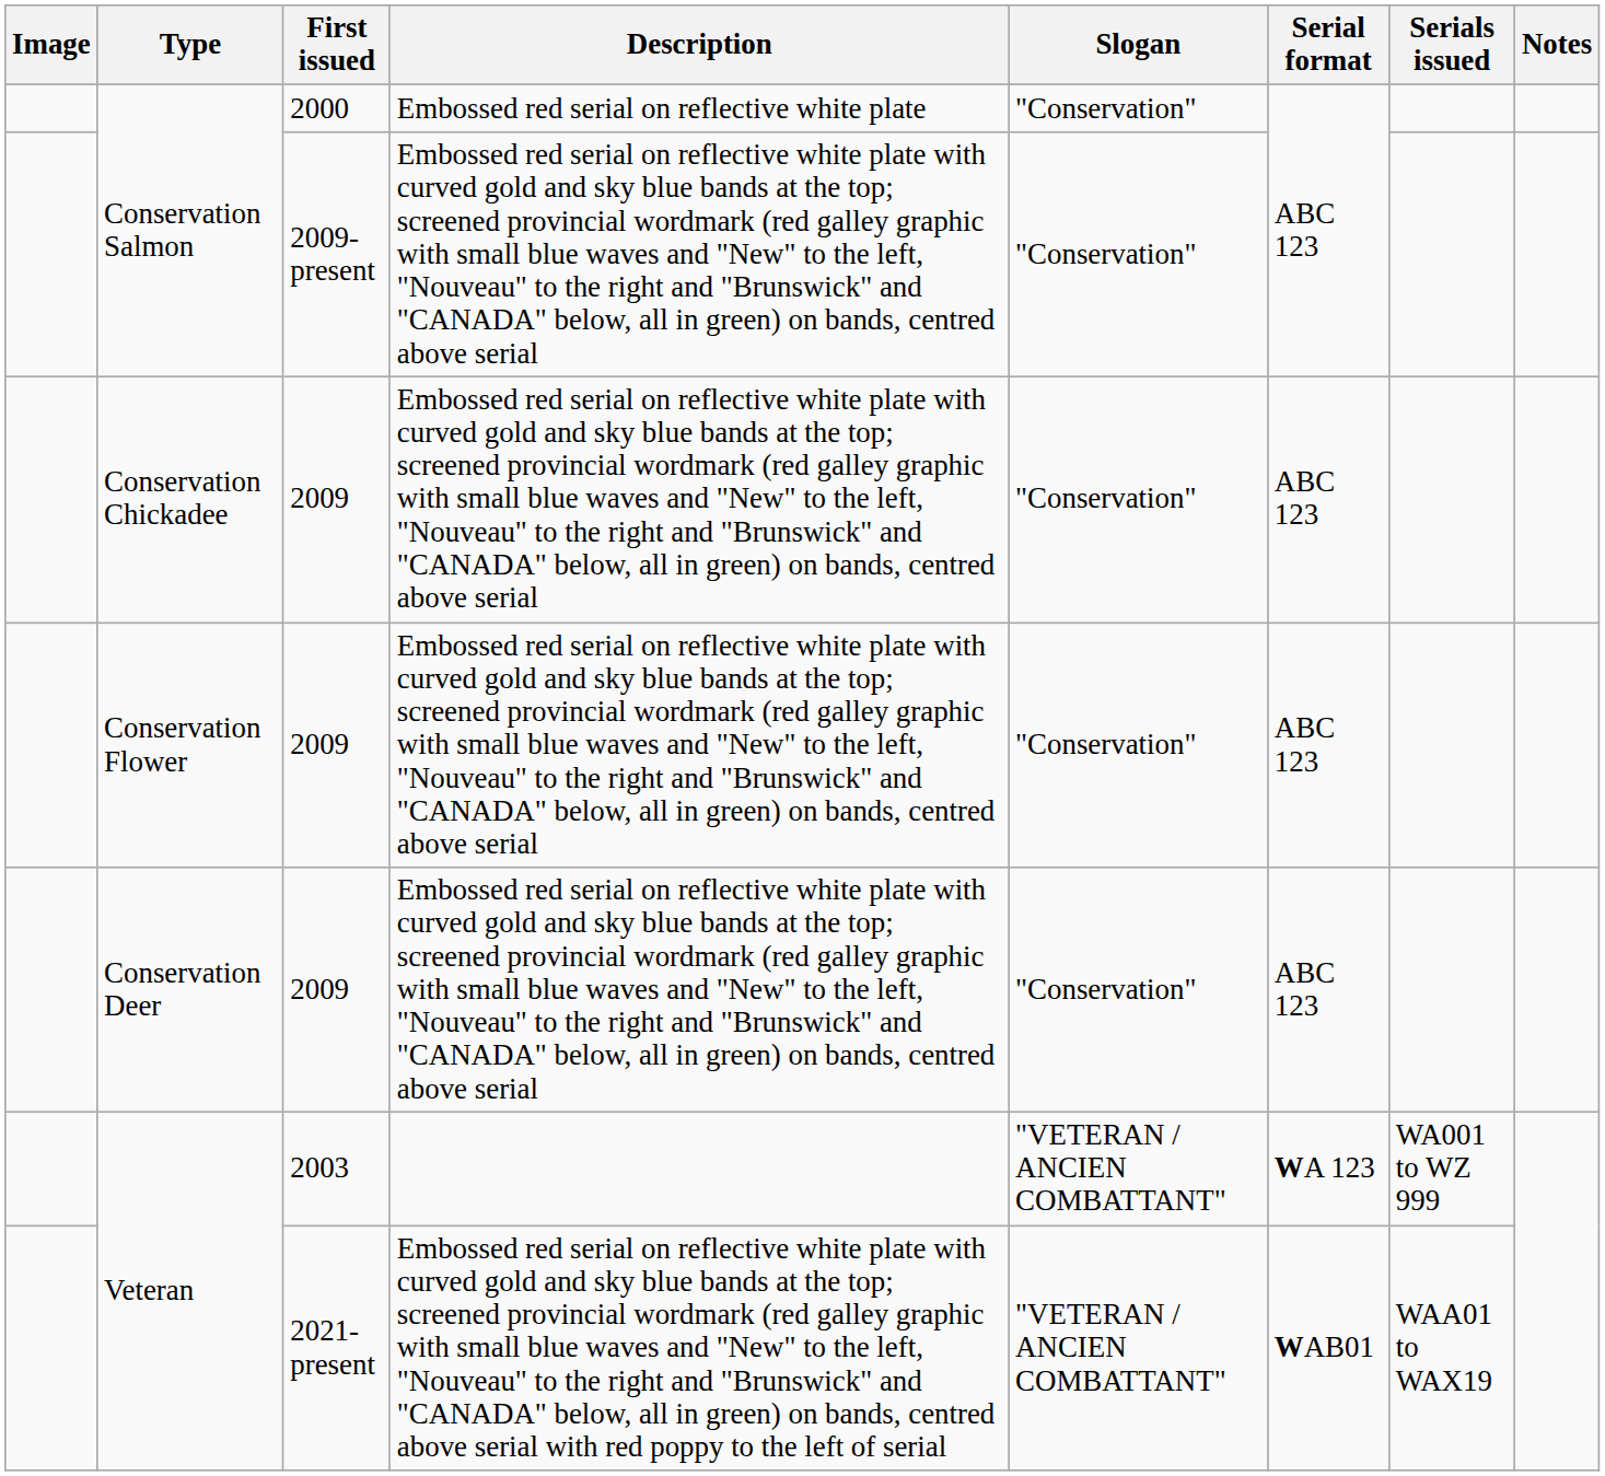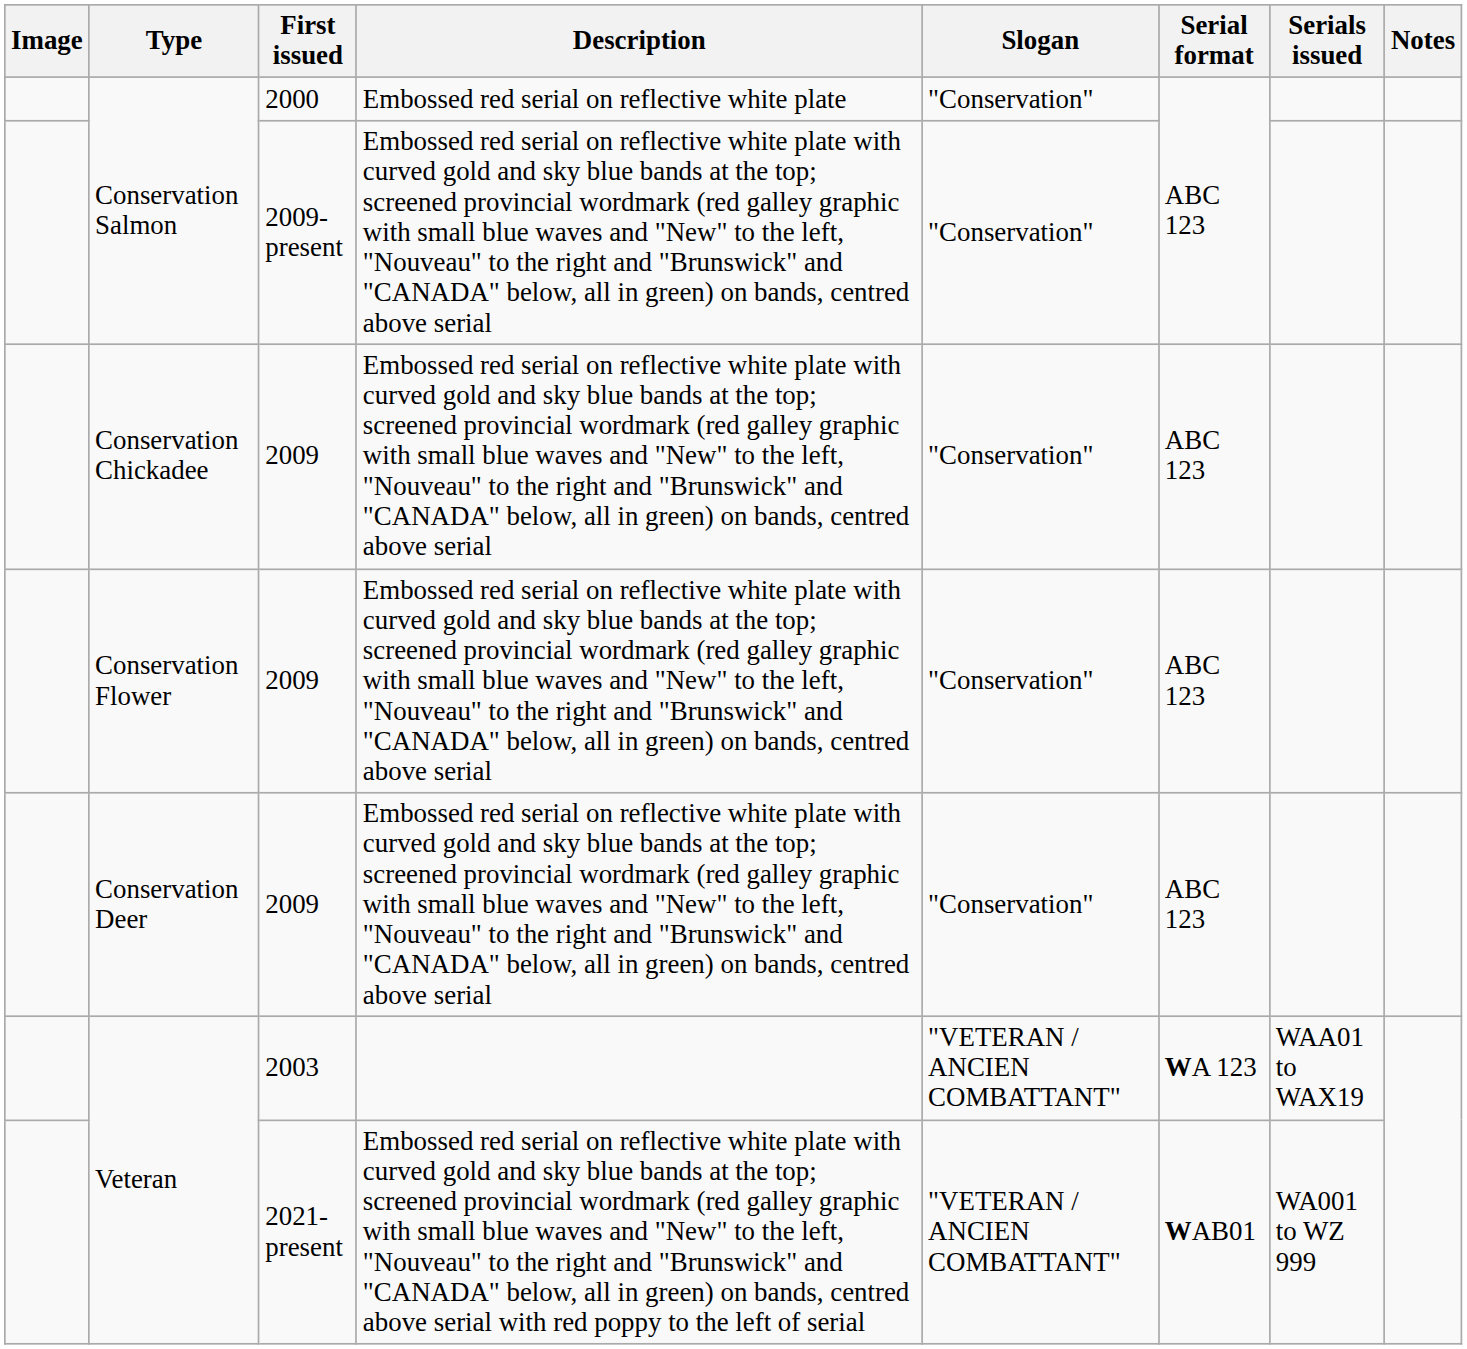 <table class="wikitable">
 <tr>
 <th>Image</th>
 <th>Type</th>
 <th>First issued</th>
 <th>Description</th>
 <th>Slogan</th>
 <th>Serial format</th>
 <th>Serials issued</th>
 <th>Notes</th>
 </tr>
 <tr>
 <td></td>
 <td rowspan="2">Conservation Salmon</td>
 <td>2000</td>
 <td>Embossed red serial on reflective white plate</td>
 <td>"Conservation"</td>
 <td rowspan="2">ABC 123</td>
 <td></td>
 <td></td>
 </tr>
 <tr>
 <td></td>
 <td>2009-present</td>
 <td>Embossed red serial on reflective white plate with curved gold and sky blue bands at the top; screened provincial wordmark (red galley graphic with small blue waves and "New" to the left, "Nouveau" to the right and "Brunswick" and "CANADA" below, all in green) on bands, centred above serial</td>
 <td>"Conservation"</td>
 <td></td>
 </tr>
 <tr>
 <td></td>
 <td>Conservation Chickadee</td>
 <td>2009</td>
 <td>Embossed red serial on reflective white plate with curved gold and sky blue bands at the top; screened provincial wordmark (red galley graphic with small blue waves and "New" to the left, "Nouveau" to the right and "Brunswick" and "CANADA" below, all in green) on bands, centred above serial</td>
 <td>"Conservation"</td>
 <td>ABC 123</td>
 <td></td>
 <td></td>
 </tr>
 <tr>
 <td></td>
 <td>Conservation Flower</td>
 <td>2009</td>
 <td>Embossed red serial on reflective white plate with curved gold and sky blue bands at the top; screened provincial wordmark (red galley graphic with small blue waves and "New" to the left, "Nouveau" to the right and "Brunswick" and "CANADA" below, all in green) on bands, centred above serial</td>
 <td>"Conservation"</td>
 <td>ABC 123</td>
 <td></td>
 <td></td>
 </tr>
 <tr>
 <td></td>
 <td>Conservation Deer</td>
 <td>2009</td>
 <td>Embossed red serial on reflective white plate with curved gold and sky blue bands at the top; screened provincial wordmark (red galley graphic with small blue waves and "New" to the left, "Nouveau" to the right and "Brunswick" and "CANADA" below, all in green) on bands, centred above serial</td>
 <td>"Conservation"</td>
 <td>ABC 123</td>
 <td></td>
 <td></td>
 </tr>
 <tr>
 <td></td>
 <td rowspan="2">Veteran</td>
 <td>2003</td>
 <td></td>
 <td>"VETERAN / ANCIEN COMBATTANT"</td>
 <td><strong>W</strong>A 123</td>
-<td>WA001 to WZ 999</td>
+<td>WAA01 to WAX19 </td>
 <td rowspan="2"></td>
 </tr>
 <tr>
 <td></td>
 <td>2021-present</td>
 <td>Embossed red serial on reflective white plate with curved gold and sky blue bands at the top; screened provincial wordmark (red galley graphic with small blue waves and "New" to the left, "Nouveau" to the right and "Brunswick" and "CANADA" below, all in green) on bands, centred above serial with red poppy to the left of serial</td>
 <td>"VETERAN / ANCIEN COMBATTANT"</td>
 <td><strong>W</strong>AB01</td>
-<td>WAA01 to WAX19 </td>
+<td>WA001 to WZ 999</td>
 </tr>
 </table>
